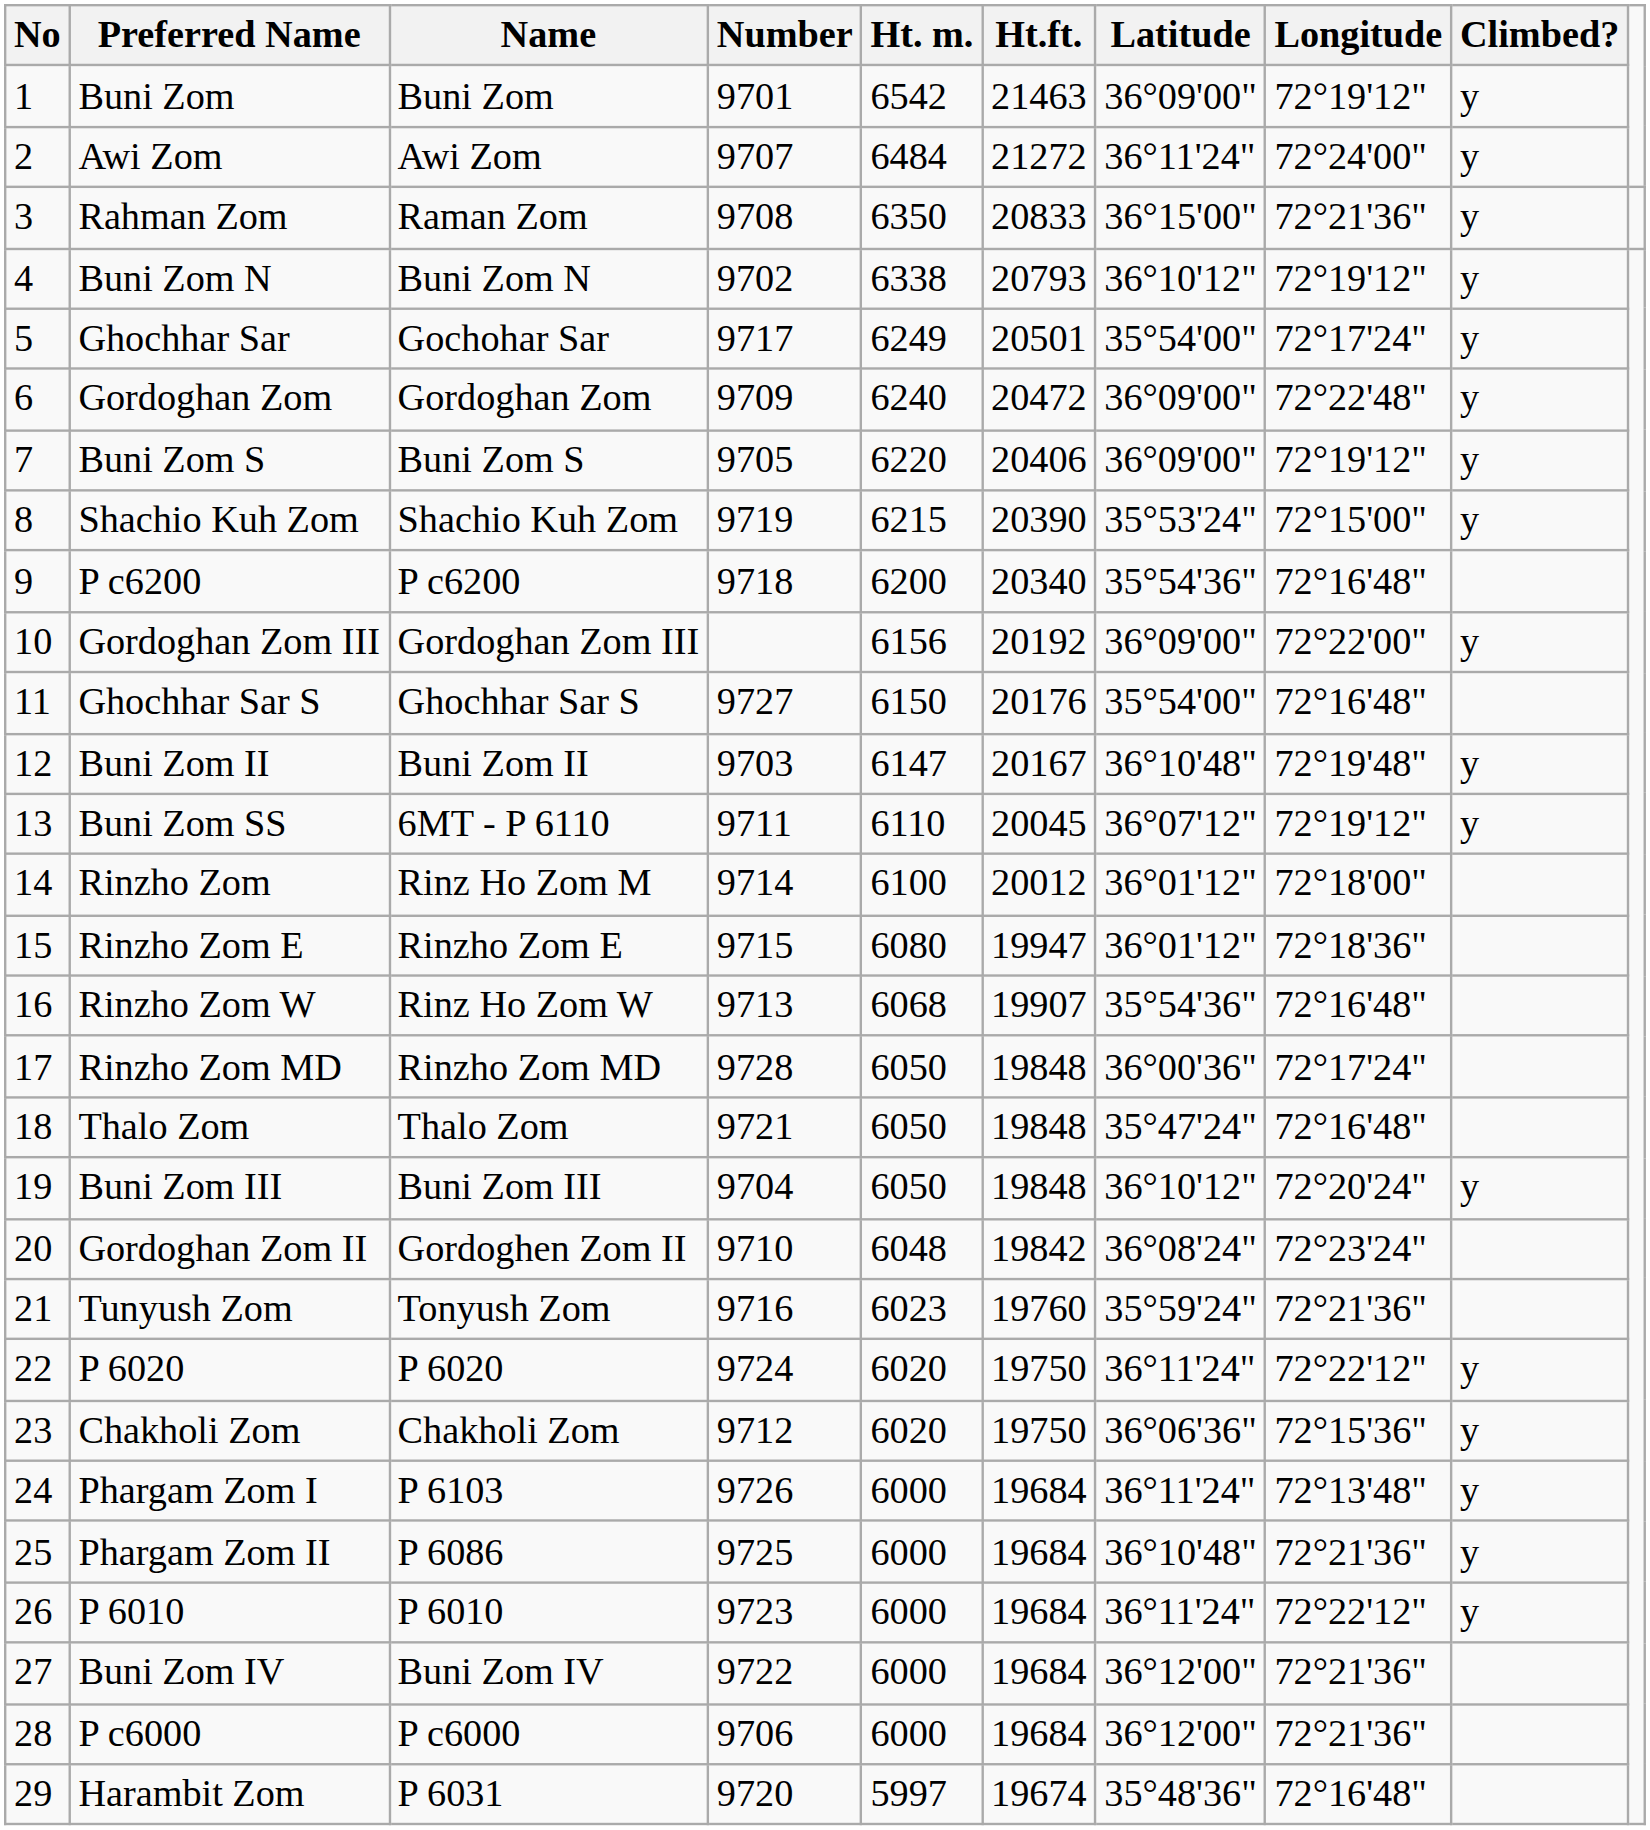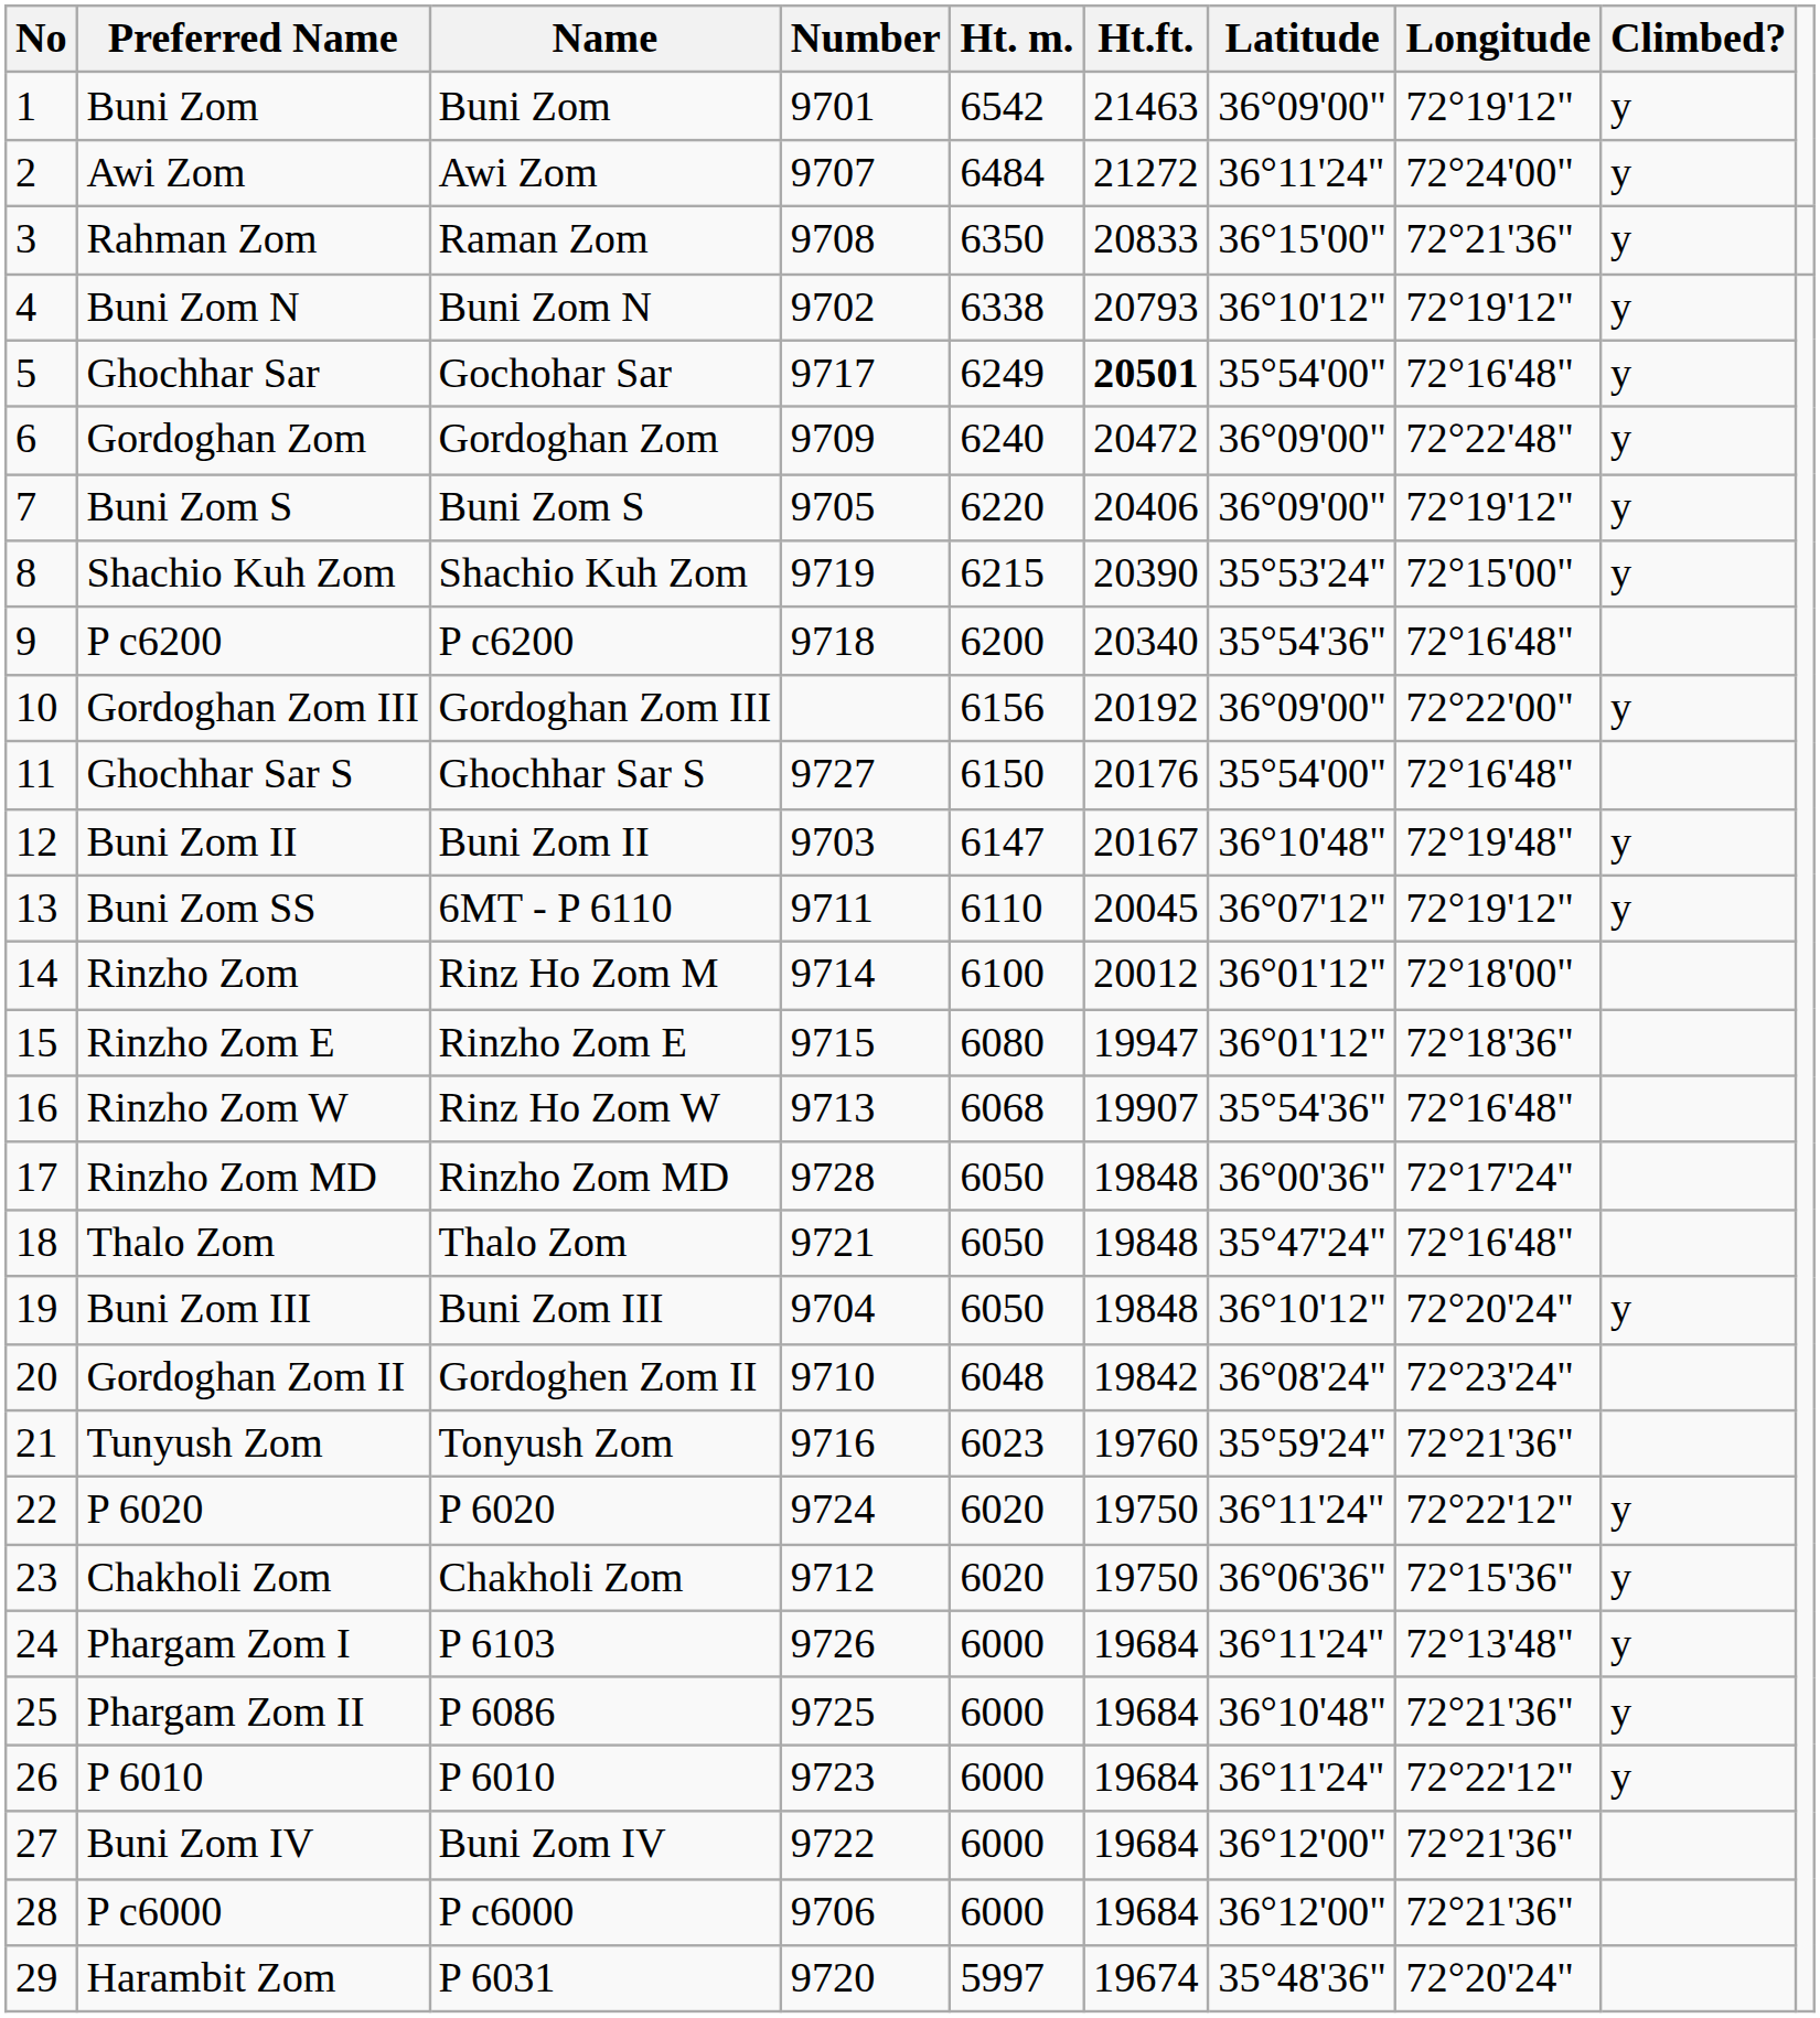 <table class="wikitable">
 <tr>
 <th>No</th>
 <th>Preferred Name</th>
 <th>Name</th>
 <th>Number</th>
 <th>Ht. m.</th>
 <th>Ht.ft.</th>
 <th>Latitude</th>
 <th>Longitude</th>
 <th>Climbed?</th>
 </tr>
 <tr>
 <td>1</td>
 <td>Buni Zom</td>
 <td>Buni Zom</td>
 <td>9701</td>
 <td>6542</td>
 <td>21463</td>
 <td>36°09'00"</td>
 <td>72°19'12"</td>
 <td>y</td>
 </tr>
 <tr>
 <td>2</td>
 <td>Awi Zom</td>
 <td>Awi Zom</td>
 <td>9707</td>
 <td>6484</td>
 <td>21272</td>
 <td>36°11'24"</td>
 <td>72°24'00"</td>
 <td>y</td>
 </tr>
 <tr>
 <td>3</td>
 <td>Rahman Zom</td>
 <td>Raman Zom</td>
 <td>9708</td>
 <td>6350</td>
 <td>20833</td>
 <td>36°15'00"</td>
 <td>72°21'36"</td>
 <td>y</td>
 <td></td>
 </tr>
 <tr>
 <td>4</td>
 <td>Buni Zom N</td>
 <td>Buni Zom N</td>
 <td>9702</td>
 <td>6338</td>
 <td>20793</td>
 <td>36°10'12"</td>
 <td>72°19'12"</td>
 <td>y</td>
 </tr>
 <tr>
 <td>5</td>
 <td>Ghochhar Sar</td>
 <td>Gochohar Sar</td>
 <td>9717</td>
 <td>6249</td>
-<td>20501</td>
+<td><strong>20501</strong></td>
 <td>35°54'00"</td>
-<td>72°17'24"</td>
+<td>72°16'48"</td>
 <td>y</td>
 </tr>
 <tr>
 <td>6</td>
 <td>Gordoghan Zom</td>
 <td>Gordoghan Zom</td>
 <td>9709</td>
 <td>6240</td>
 <td>20472</td>
 <td>36°09'00"</td>
 <td>72°22'48"</td>
 <td>y</td>
 </tr>
 <tr>
 <td>7</td>
 <td>Buni Zom S</td>
 <td>Buni Zom S</td>
 <td>9705</td>
 <td>6220</td>
 <td>20406</td>
 <td>36°09'00"</td>
 <td>72°19'12"</td>
 <td>y</td>
 </tr>
 <tr>
 <td>8</td>
 <td>Shachio Kuh Zom</td>
 <td>Shachio Kuh Zom</td>
 <td>9719</td>
 <td>6215</td>
 <td>20390</td>
 <td>35°53'24"</td>
 <td>72°15'00"</td>
 <td>y</td>
 </tr>
 <tr>
 <td>9</td>
 <td>P c6200</td>
 <td>P c6200</td>
 <td>9718</td>
 <td>6200</td>
 <td>20340</td>
 <td>35°54'36"</td>
 <td>72°16'48"</td>
 <td></td>
 </tr>
 <tr>
 <td>10</td>
 <td>Gordoghan Zom III</td>
 <td>Gordoghan Zom III</td>
 <td></td>
 <td>6156</td>
 <td>20192</td>
 <td>36°09'00"</td>
 <td>72°22'00"</td>
 <td>y</td>
 </tr>
 <tr>
 <td>11</td>
 <td>Ghochhar Sar S</td>
 <td>Ghochhar Sar S</td>
 <td>9727</td>
 <td>6150</td>
 <td>20176</td>
 <td>35°54'00"</td>
 <td>72°16'48"</td>
 <td></td>
 </tr>
 <tr>
 <td>12</td>
 <td>Buni Zom II</td>
 <td>Buni Zom II</td>
 <td>9703</td>
 <td>6147</td>
 <td>20167</td>
 <td>36°10'48"</td>
 <td>72°19'48"</td>
 <td>y</td>
 </tr>
 <tr>
 <td>13</td>
 <td>Buni Zom SS</td>
 <td>6MT - P 6110</td>
 <td>9711</td>
 <td>6110</td>
 <td>20045</td>
 <td>36°07'12"</td>
 <td>72°19'12"</td>
 <td>y</td>
 </tr>
 <tr>
 <td>14</td>
 <td>Rinzho Zom</td>
 <td>Rinz Ho Zom M</td>
 <td>9714</td>
 <td>6100</td>
 <td>20012</td>
 <td>36°01'12"</td>
 <td>72°18'00"</td>
 <td></td>
 </tr>
 <tr>
 <td>15</td>
 <td>Rinzho Zom E</td>
 <td>Rinzho Zom E</td>
 <td>9715</td>
 <td>6080</td>
 <td>19947</td>
 <td>36°01'12"</td>
 <td>72°18'36"</td>
 <td></td>
 </tr>
 <tr>
 <td>16</td>
 <td>Rinzho Zom W</td>
 <td>Rinz Ho Zom W</td>
 <td>9713</td>
 <td>6068</td>
 <td>19907</td>
 <td>35°54'36"</td>
 <td>72°16'48"</td>
 <td></td>
 </tr>
 <tr>
 <td>17</td>
 <td>Rinzho Zom MD</td>
 <td>Rinzho Zom MD</td>
 <td>9728</td>
 <td>6050</td>
 <td>19848</td>
 <td>36°00'36"</td>
 <td>72°17'24"</td>
 <td></td>
 </tr>
 <tr>
 <td>18</td>
 <td>Thalo Zom</td>
 <td>Thalo Zom</td>
 <td>9721</td>
 <td>6050</td>
 <td>19848</td>
 <td>35°47'24"</td>
 <td>72°16'48"</td>
 <td></td>
 </tr>
 <tr>
 <td>19</td>
 <td>Buni Zom III</td>
 <td>Buni Zom III</td>
 <td>9704</td>
 <td>6050</td>
 <td>19848</td>
 <td>36°10'12"</td>
 <td>72°20'24"</td>
 <td>y</td>
 </tr>
 <tr>
 <td>20</td>
 <td>Gordoghan Zom II</td>
 <td>Gordoghen Zom II</td>
 <td>9710</td>
 <td>6048</td>
 <td>19842</td>
 <td>36°08'24"</td>
 <td>72°23'24"</td>
 <td></td>
 </tr>
 <tr>
 <td>21</td>
 <td>Tunyush Zom</td>
 <td>Tonyush Zom</td>
 <td>9716</td>
 <td>6023</td>
 <td>19760</td>
 <td>35°59'24"</td>
 <td>72°21'36"</td>
 <td></td>
 </tr>
 <tr>
 <td>22</td>
 <td>P 6020</td>
 <td>P 6020</td>
 <td>9724</td>
 <td>6020</td>
 <td>19750</td>
 <td>36°11'24"</td>
 <td>72°22'12"</td>
 <td>y</td>
 </tr>
 <tr>
 <td>23</td>
 <td>Chakholi Zom</td>
 <td>Chakholi Zom</td>
 <td>9712</td>
 <td>6020</td>
 <td>19750</td>
 <td>36°06'36"</td>
 <td>72°15'36"</td>
 <td>y</td>
 </tr>
 <tr>
 <td>24</td>
 <td>Phargam Zom I</td>
 <td>P 6103</td>
 <td>9726</td>
 <td>6000</td>
 <td>19684</td>
 <td>36°11'24"</td>
 <td>72°13'48"</td>
 <td>y</td>
 </tr>
 <tr>
 <td>25</td>
 <td>Phargam Zom II</td>
 <td>P 6086</td>
 <td>9725</td>
 <td>6000</td>
 <td>19684</td>
 <td>36°10'48"</td>
 <td>72°21'36"</td>
 <td>y</td>
 </tr>
 <tr>
 <td>26</td>
 <td>P 6010</td>
 <td>P 6010</td>
 <td>9723</td>
 <td>6000</td>
 <td>19684</td>
 <td>36°11'24"</td>
 <td>72°22'12"</td>
 <td>y</td>
 </tr>
 <tr>
 <td>27</td>
 <td>Buni Zom IV</td>
 <td>Buni Zom IV</td>
 <td>9722</td>
 <td>6000</td>
 <td>19684</td>
 <td>36°12'00"</td>
 <td>72°21'36"</td>
 <td></td>
 </tr>
 <tr>
 <td>28</td>
 <td>P c6000</td>
 <td>P c6000</td>
 <td>9706</td>
 <td>6000</td>
 <td>19684</td>
 <td>36°12'00"</td>
 <td>72°21'36"</td>
 <td></td>
 </tr>
 <tr>
 <td>29</td>
 <td>Harambit Zom</td>
 <td>P 6031</td>
 <td>9720</td>
 <td>5997</td>
 <td>19674</td>
 <td>35°48'36"</td>
-<td>72°16'48"</td>
+<td>72°20'24"</td>
 <td></td>
 </tr>
 </table>
